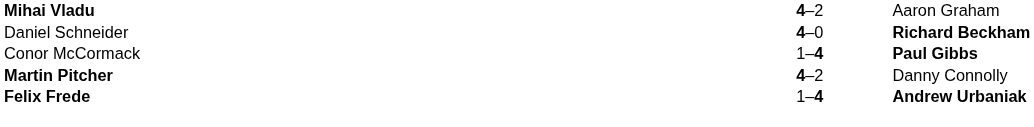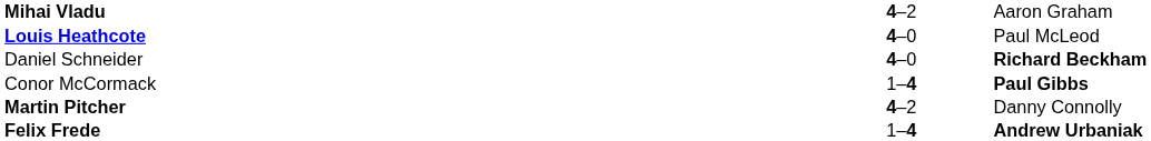 <table width="100%" cellspacing="1">
 <tr>
 <th width=45%></th>
 <th width=10%></th>
 <th width=45%></th>
 </tr>
 <tr>
 <td> <strong>Mihai Vladu</strong></td>
 <td align="center"><strong>4</strong>–2</td>
 <td> Aaron Graham</td>
+</tr>
+<tr>
+<td> <strong><a href='#'>Louis Heathcote</a></strong></td>
+<td align="center"><strong>4</strong>–0</td>
+<td> Paul McLeod</td>
 </tr>
 <tr>
 <td> Daniel Schneider</td>
 <td align="center"><strong>4</strong>–0</td>
 <td> <strong>Richard Beckham</strong></td>
 </tr>
 <tr>
 <td> Conor McCormack</td>
 <td align="center">1–<strong>4</strong></td>
 <td> <strong>Paul Gibbs</strong></td>
 </tr>
 <tr>
 <td> <strong>Martin Pitcher</strong></td>
 <td align="center"><strong>4</strong>–2</td>
 <td> Danny Connolly</td>
 </tr>
 <tr>
 <td> <strong>Felix Frede</strong></td>
 <td align="center">1–<strong>4</strong></td>
 <td><strong> Andrew Urbaniak</strong></td>
 </tr>
 </table>
